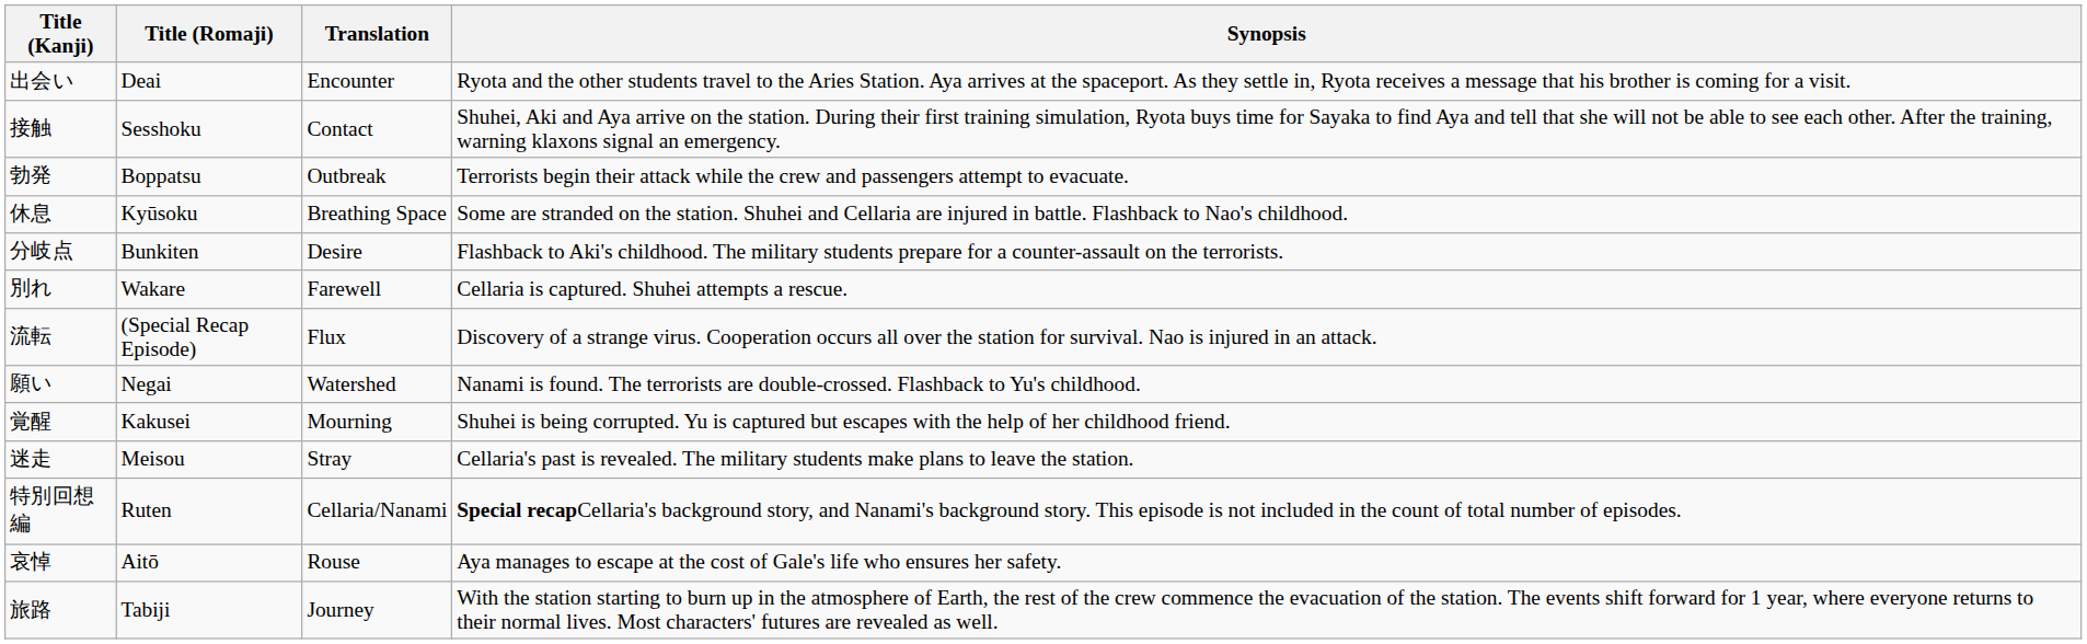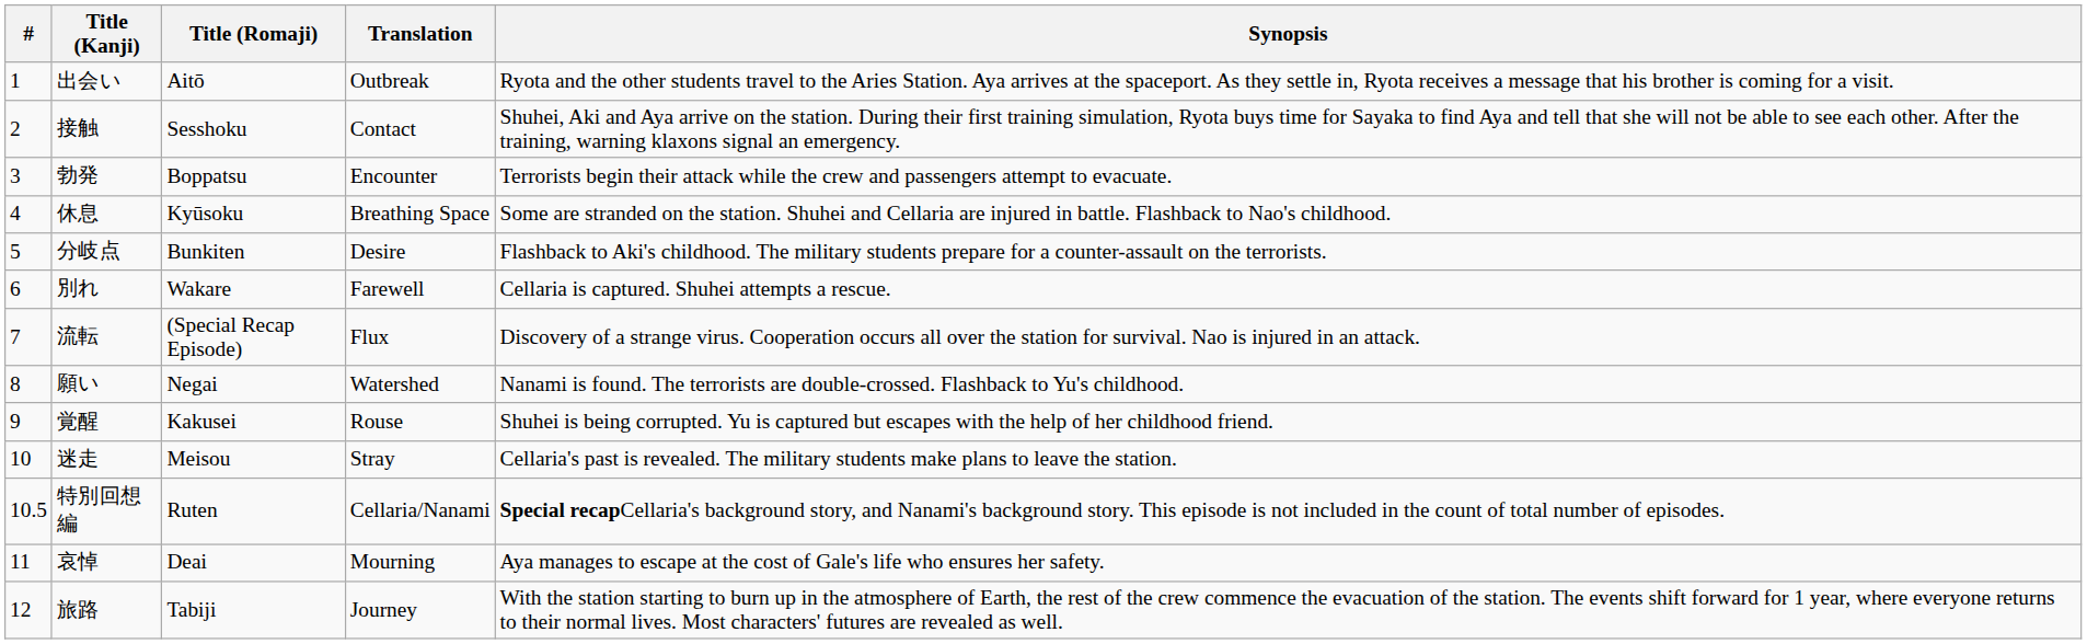 <table class="wikitable">
 <tr>
+<th>#</th>
 <th>Title (Kanji)</th>
 <th>Title (Romaji)</th>
 <th>Translation</th>
 <th>Synopsis</th>
 </tr>
 <tr>
+<td>1</td>
 <td>出会い</td>
-<td>Deai</td>
-<td>Encounter</td>
+<td>Aitō</td>
+<td>Outbreak</td>
 <td>Ryota and the other students travel to the Aries Station. Aya arrives at the spaceport. As they settle in, Ryota receives a message that his brother is coming for a visit.</td>
 </tr>
 <tr>
+<td>2</td>
 <td>接触</td>
 <td>Sesshoku</td>
 <td>Contact</td>
 <td>Shuhei, Aki and Aya arrive on the station. During their first training simulation, Ryota buys time for Sayaka to find Aya and tell that she will not be able to see each other. After the training, warning klaxons signal an emergency.</td>
 </tr>
 <tr>
+<td>3</td>
 <td>勃発</td>
 <td>Boppatsu</td>
-<td>Outbreak</td>
+<td>Encounter</td>
 <td>Terrorists begin their attack while the crew and passengers attempt to evacuate.</td>
 </tr>
 <tr>
+<td>4</td>
 <td>休息</td>
 <td>Kyūsoku</td>
 <td>Breathing Space</td>
 <td>Some are stranded on the station. Shuhei and Cellaria are injured in battle. Flashback to Nao's childhood.</td>
 </tr>
 <tr>
+<td>5</td>
 <td>分岐点</td>
 <td>Bunkiten</td>
 <td>Desire</td>
 <td>Flashback to Aki's childhood. The military students prepare for a counter-assault on the terrorists.</td>
 </tr>
 <tr>
+<td>6</td>
 <td>別れ</td>
 <td>Wakare</td>
 <td>Farewell</td>
 <td>Cellaria is captured. Shuhei attempts a rescue.</td>
 </tr>
 <tr>
+<td>7</td>
 <td>流転</td>
 <td>(Special Recap Episode)</td>
 <td>Flux</td>
 <td>Discovery of a strange virus. Cooperation occurs all over the station for survival. Nao is injured in an attack.</td>
 </tr>
 <tr>
+<td>8</td>
 <td>願い</td>
 <td>Negai</td>
 <td>Watershed</td>
 <td>Nanami is found. The terrorists are double-crossed. Flashback to Yu's childhood.</td>
 </tr>
 <tr>
+<td>9</td>
 <td>覚醒</td>
 <td>Kakusei</td>
-<td>Mourning</td>
+<td>Rouse</td>
 <td>Shuhei is being corrupted. Yu is captured but escapes with the help of her childhood friend.</td>
 </tr>
 <tr>
+<td>10</td>
 <td>迷走</td>
 <td>Meisou</td>
 <td>Stray</td>
 <td>Cellaria's past is revealed. The military students make plans to leave the station.</td>
 </tr>
 <tr>
+<td>10.5</td>
 <td>特別回想編</td>
 <td>Ruten</td>
 <td>Cellaria/Nanami</td>
 <td><strong>Special recap</strong>Cellaria's background story, and Nanami's background story. This episode is not included in the count of total number of episodes.</td>
 </tr>
 <tr>
+<td>11</td>
 <td>哀悼</td>
-<td>Aitō</td>
-<td>Rouse</td>
+<td>Deai</td>
+<td>Mourning</td>
 <td>Aya manages to escape at the cost of Gale's life who ensures her safety.</td>
 </tr>
 <tr>
+<td>12</td>
 <td>旅路</td>
 <td>Tabiji</td>
 <td>Journey</td>
 <td>With the station starting to burn up in the atmosphere of Earth, the rest of the crew commence the evacuation of the station. The events shift forward for 1 year, where everyone returns to their normal lives. Most characters' futures are revealed as well.</td>
 </tr>
 </table>
